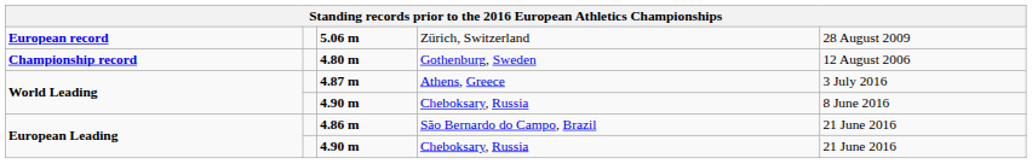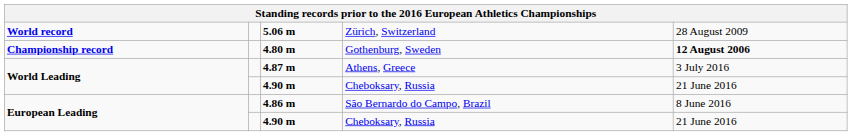 <table class="wikitable" width=75%>
 <tr>
 <th colspan="5">Standing records prior to the 2016 European Athletics Championships</th>
 </tr>
 <tr>
-<td><strong><a href='#'>European record</a></strong></td>
+<td><strong><a href='#'>World record</a></strong></td>
 <td></td>
 <td><strong>5.06 m</strong></td>
-<td>Zürich, Switzerland</td>
+<td><a href='#'>Zürich</a>, <a href='#'>Switzerland</a></td>
 <td>28 August 2009</td>
 </tr>
 <tr>
 <td><strong><a href='#'>Championship record</a></strong></td>
 <td></td>
 <td><strong>4.80 m</strong></td>
 <td><a href='#'>Gothenburg</a>, <a href='#'>Sweden</a></td>
-<td>12 August 2006</td>
+<td><strong>12 August 2006</strong></td>
 </tr>
 <tr>
 <td rowspan=2><strong>World Leading</strong></td>
 <td></td>
 <td><strong>4.87 m</strong></td>
 <td><a href='#'>Athens</a>, <a href='#'>Greece</a></td>
 <td>3 July 2016</td>
 </tr>
 <tr>
 <td></td>
 <td><strong>4.90 m</strong></td>
 <td><a href='#'>Cheboksary</a>, <a href='#'>Russia</a></td>
-<td>8 June 2016</td>
+<td>21 June 2016</td>
 </tr>
 <tr>
 <td rowspan=2><strong>European Leading</strong></td>
 <td></td>
 <td><strong>4.86 m</strong></td>
 <td><a href='#'>São Bernardo do Campo</a>, <a href='#'>Brazil</a></td>
-<td>21 June 2016</td>
+<td>8 June 2016</td>
 </tr>
 <tr>
 <td></td>
 <td><strong>4.90 m</strong></td>
 <td><a href='#'>Cheboksary</a>, <a href='#'>Russia</a></td>
 <td>21 June 2016</td>
 </tr>
 </table>
